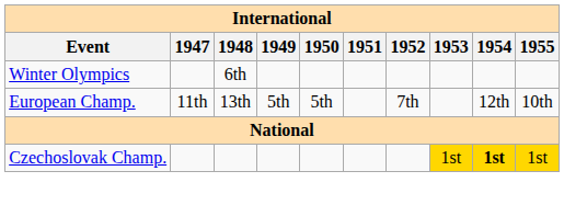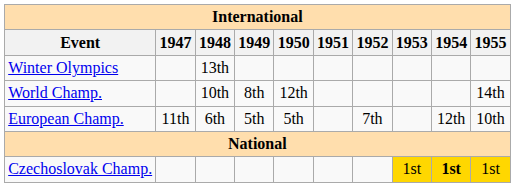 <table class="wikitable" style="text-align:center">
 <tr>
 <th style="background-color: #ffdead; " colspan=10 align=center>International</th>
 </tr>
 <tr>
 <th>Event</th>
 <th>1947</th>
 <th>1948</th>
 <th>1949</th>
 <th>1950</th>
 <th>1951</th>
 <th>1952</th>
 <th>1953</th>
 <th>1954</th>
 <th>1955</th>
 </tr>
 <tr>
 <td align=left><a href='#'>Winter Olympics</a></td>
 <td></td>
-<td>6th</td>
+<td>13th</td>
 <td></td>
 <td></td>
 <td></td>
 <td></td>
 <td></td>
 <td></td>
 <td></td>
 </tr>
 <tr>
+<td align=left><a href='#'>World Champ.</a></td>
+<td></td>
+<td>10th</td>
+<td>8th</td>
+<td>12th</td>
+<td></td>
+<td></td>
+<td></td>
+<td></td>
+<td>14th</td>
+</tr>
+<tr>
 <td align=left><a href='#'>European Champ.</a></td>
 <td>11th</td>
-<td>13th</td>
+<td>6th</td>
 <td>5th</td>
 <td>5th</td>
 <td></td>
 <td>7th</td>
 <td></td>
 <td>12th</td>
 <td>10th</td>
 </tr>
 <tr>
 <th style="background-color: #ffdead; " colspan=10 align=center>National</th>
 </tr>
 <tr>
 <td align=left><a href='#'>Czechoslovak Champ.</a></td>
 <td></td>
 <td></td>
 <td></td>
 <td></td>
 <td></td>
 <td></td>
 <td bgcolor=gold>1st</td>
 <td bgcolor=gold><strong>1st</strong></td>
 <td bgcolor=gold>1st</td>
 </tr>
 </table>
